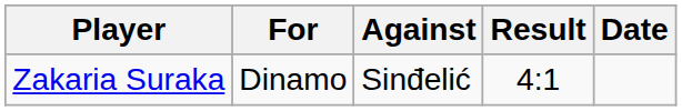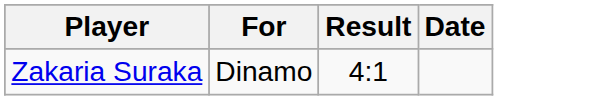 <table class="wikitable " border:0; margin-top:0.2em;">
 <tr>
 <th>Player</th>
 <th>For</th>
-<th>Against</th>
 <th style="text-align:center">Result</th>
 <th>Date</th>
 </tr>
 <tr>
 <td> <a href='#'>Zakaria Suraka</a></td>
 <td>Dinamo</td>
-<td>Sinđelić</td>
 <td style="text-align:center">4:1</td>
 <td></td>
 </tr>
 </table>
